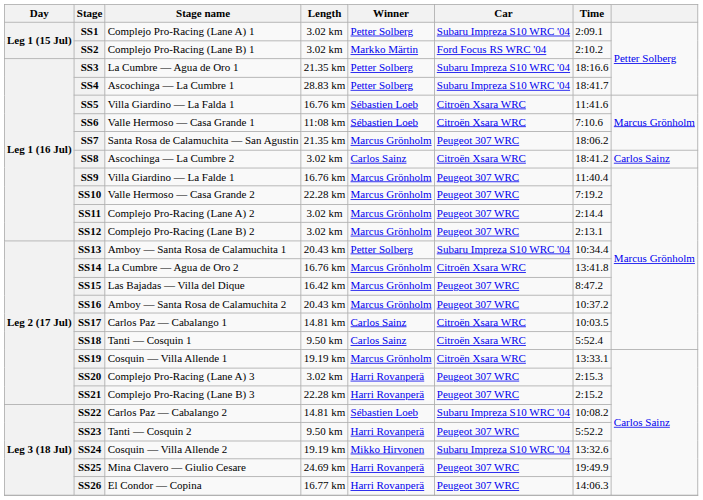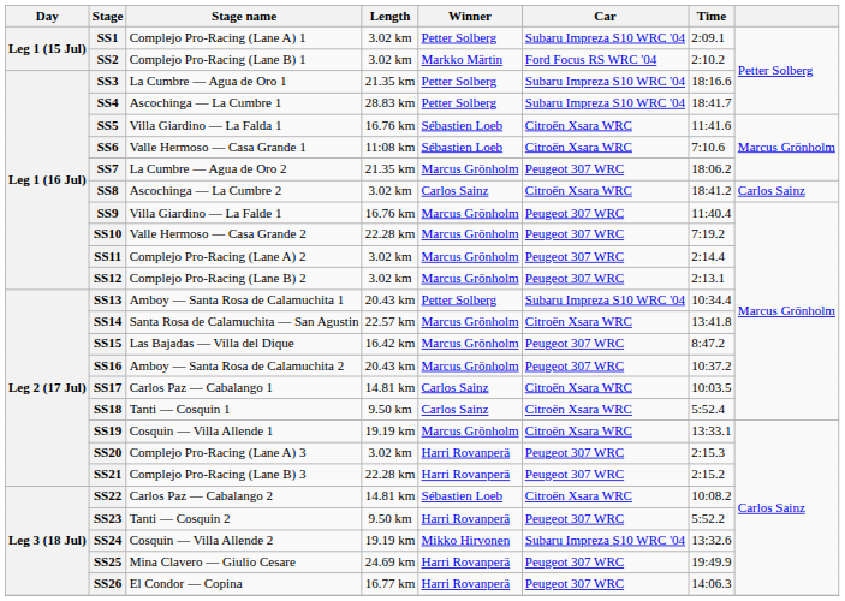 <table class="wikitable" style="font-size: 85%;">
 <tr>
 <th>Day</th>
 <th>Stage</th>
 <th>Stage name</th>
 <th>Length</th>
 <th>Winner</th>
 <th>Car</th>
 <th>Time</th>
 <th></th>
 </tr>
 <tr>
 <th rowspan="2">Leg 1 (15 Jul)</th>
 <th>SS1</th>
 <td>Complejo Pro-Racing (Lane A) 1</td>
 <td align="center">3.02 km</td>
 <td> <a href='#'>Petter Solberg</a></td>
 <td><a href='#'>Subaru Impreza S10 WRC '04</a></td>
 <td>2:09.1</td>
 <td rowspan="4"> <a href='#'>Petter Solberg</a></td>
 </tr>
 <tr>
 <th>SS2</th>
 <td>Complejo Pro-Racing (Lane B) 1</td>
 <td align="center">3.02 km</td>
 <td> <a href='#'>Markko Märtin</a></td>
 <td><a href='#'>Ford Focus RS WRC '04</a></td>
 <td>2:10.2</td>
 </tr>
 <tr>
 <th rowspan="10">Leg 1 (16 Jul)</th>
 <th>SS3</th>
 <td>La Cumbre — Agua de Oro 1</td>
 <td align="center">21.35 km</td>
 <td> <a href='#'>Petter Solberg</a></td>
 <td><a href='#'>Subaru Impreza S10 WRC '04</a></td>
 <td>18:16.6</td>
 </tr>
 <tr>
 <th>SS4</th>
 <td>Ascochinga — La Cumbre 1</td>
 <td align="center">28.83 km</td>
 <td> <a href='#'>Petter Solberg</a></td>
 <td><a href='#'>Subaru Impreza S10 WRC '04</a></td>
 <td>18:41.7</td>
 </tr>
 <tr>
 <th>SS5</th>
 <td>Villa Giardino — La Falda 1</td>
 <td align="center">16.76 km</td>
 <td> <a href='#'>Sébastien Loeb</a></td>
 <td><a href='#'>Citroën Xsara WRC</a></td>
 <td>11:41.6</td>
 <td rowspan="3"> <a href='#'>Marcus Grönholm</a></td>
 </tr>
 <tr>
 <th>SS6</th>
 <td>Valle Hermoso — Casa Grande 1</td>
 <td align="center">11:08 km</td>
 <td> <a href='#'>Sébastien Loeb</a></td>
 <td><a href='#'>Citroën Xsara WRC</a></td>
 <td>7:10.6</td>
 </tr>
 <tr>
 <th>SS7</th>
-<td>Santa Rosa de Calamuchita — San Agustin</td>
+<td>La Cumbre — Agua de Oro 2</td>
 <td align="center">21.35 km</td>
 <td> <a href='#'>Marcus Grönholm</a></td>
 <td><a href='#'>Peugeot 307 WRC</a></td>
 <td>18:06.2</td>
 </tr>
 <tr>
 <th>SS8</th>
 <td>Ascochinga — La Cumbre 2</td>
 <td align="center">3.02 km</td>
 <td> <a href='#'>Carlos Sainz</a></td>
 <td><a href='#'>Citroën Xsara WRC</a></td>
 <td>18:41.2</td>
 <td rowspan="1"> <a href='#'>Carlos Sainz</a></td>
 </tr>
 <tr>
 <th>SS9</th>
 <td>Villa Giardino — La Falde 1</td>
 <td align="center">16.76 km</td>
 <td> <a href='#'>Marcus Grönholm</a></td>
 <td><a href='#'>Peugeot 307 WRC</a></td>
 <td>11:40.4</td>
 <td rowspan="10"> <a href='#'>Marcus Grönholm</a></td>
 </tr>
 <tr>
 <th>SS10</th>
 <td>Valle Hermoso — Casa Grande 2</td>
 <td align="center">22.28 km</td>
 <td> <a href='#'>Marcus Grönholm</a></td>
 <td><a href='#'>Peugeot 307 WRC</a></td>
 <td>7:19.2</td>
 </tr>
 <tr>
 <th>SS11</th>
 <td>Complejo Pro-Racing (Lane A) 2</td>
 <td align="center">3.02 km</td>
 <td> <a href='#'>Marcus Grönholm</a></td>
 <td><a href='#'>Peugeot 307 WRC</a></td>
 <td>2:14.4</td>
 </tr>
 <tr>
 <th>SS12</th>
 <td>Complejo Pro-Racing (Lane B) 2</td>
 <td align="center">3.02 km</td>
 <td> <a href='#'>Marcus Grönholm</a></td>
 <td><a href='#'>Peugeot 307 WRC</a></td>
 <td>2:13.1</td>
 </tr>
 <tr>
 <th rowspan="9">Leg 2 (17 Jul)</th>
 <th>SS13</th>
 <td>Amboy — Santa Rosa de Calamuchita 1</td>
 <td align="center">20.43 km</td>
 <td> <a href='#'>Petter Solberg</a></td>
 <td><a href='#'>Subaru Impreza S10 WRC '04</a></td>
 <td>10:34.4</td>
 </tr>
 <tr>
 <th>SS14</th>
-<td>La Cumbre — Agua de Oro 2</td>
-<td align="center">16.76 km</td>
+<td>Santa Rosa de Calamuchita — San Agustin</td>
+<td align="center">22.57 km</td>
 <td> <a href='#'>Marcus Grönholm</a></td>
 <td><a href='#'>Citroën Xsara WRC</a></td>
 <td>13:41.8</td>
 </tr>
 <tr>
 <th>SS15</th>
 <td>Las Bajadas — Villa del Dique</td>
 <td align="center">16.42 km</td>
 <td> <a href='#'>Marcus Grönholm</a></td>
 <td><a href='#'>Peugeot 307 WRC</a></td>
 <td>8:47.2</td>
 </tr>
 <tr>
 <th>SS16</th>
 <td>Amboy — Santa Rosa de Calamuchita 2</td>
 <td align="center">20.43 km</td>
 <td> <a href='#'>Marcus Grönholm</a></td>
 <td><a href='#'>Peugeot 307 WRC</a></td>
 <td>10:37.2</td>
 </tr>
 <tr>
 <th>SS17</th>
 <td>Carlos Paz — Cabalango 1</td>
 <td align="center">14.81 km</td>
 <td> <a href='#'>Carlos Sainz</a></td>
 <td><a href='#'>Citroën Xsara WRC</a></td>
 <td>10:03.5</td>
 </tr>
 <tr>
 <th>SS18</th>
 <td>Tanti — Cosquin 1</td>
 <td align="center">9.50 km</td>
 <td> <a href='#'>Carlos Sainz</a></td>
 <td><a href='#'>Citroën Xsara WRC</a></td>
 <td>5:52.4</td>
 </tr>
 <tr>
 <th>SS19</th>
 <td>Cosquin — Villa Allende 1</td>
 <td align="center">19.19 km</td>
 <td> <a href='#'>Marcus Grönholm</a></td>
 <td><a href='#'>Citroën Xsara WRC</a></td>
 <td>13:33.1</td>
 <td rowspan="8"> <a href='#'>Carlos Sainz</a></td>
 </tr>
 <tr>
 <th>SS20</th>
 <td>Complejo Pro-Racing (Lane A) 3</td>
 <td align="center">3.02 km</td>
 <td> <a href='#'>Harri Rovanperä</a></td>
 <td><a href='#'>Peugeot 307 WRC</a></td>
 <td>2:15.3</td>
 </tr>
 <tr>
 <th>SS21</th>
 <td>Complejo Pro-Racing (Lane B) 3</td>
 <td align="center">22.28 km</td>
 <td> <a href='#'>Harri Rovanperä</a></td>
 <td><a href='#'>Peugeot 307 WRC</a></td>
 <td>2:15.2</td>
 </tr>
 <tr>
 <th rowspan="5">Leg 3 (18 Jul)</th>
 <th>SS22</th>
 <td>Carlos Paz — Cabalango 2</td>
 <td align="center">14.81 km</td>
 <td> <a href='#'>Sébastien Loeb</a></td>
-<td><a href='#'>Subaru Impreza S10 WRC '04</a></td>
+<td><a href='#'>Citroën Xsara WRC</a></td>
 <td>10:08.2</td>
 </tr>
 <tr>
 <th>SS23</th>
 <td>Tanti — Cosquin 2</td>
 <td align="center">9.50 km</td>
 <td> <a href='#'>Harri Rovanperä</a></td>
 <td><a href='#'>Peugeot 307 WRC</a></td>
 <td>5:52.2</td>
 </tr>
 <tr>
 <th>SS24</th>
 <td>Cosquin — Villa Allende 2</td>
 <td align="center">19.19 km</td>
 <td> <a href='#'>Mikko Hirvonen</a></td>
 <td><a href='#'>Subaru Impreza S10 WRC '04</a></td>
 <td>13:32.6</td>
 </tr>
 <tr>
 <th>SS25</th>
 <td>Mina Clavero — Giulio Cesare</td>
 <td align="center">24.69 km</td>
 <td> <a href='#'>Harri Rovanperä</a></td>
 <td><a href='#'>Peugeot 307 WRC</a></td>
 <td>19:49.9</td>
 </tr>
 <tr>
 <th>SS26</th>
 <td>El Condor — Copina</td>
 <td align="center">16.77 km</td>
 <td> <a href='#'>Harri Rovanperä</a></td>
 <td><a href='#'>Peugeot 307 WRC</a></td>
 <td>14:06.3</td>
 </tr>
 <tr>
 </tr>
 </table>
